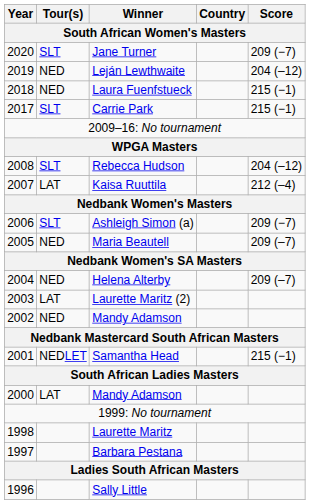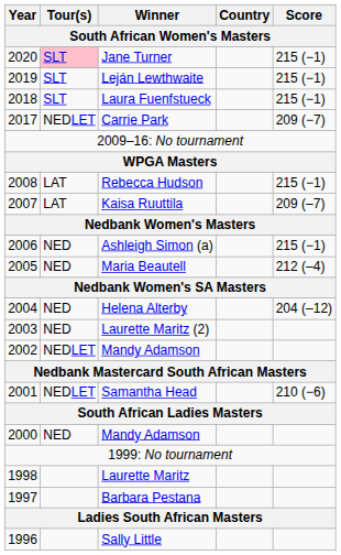 <table class=wikitable>
 <tr>
 <th>Year</th>
 <th>Tour(s)</th>
 <th>Winner</th>
 <th>Country</th>
 <th>Score</th>
 </tr>
 <tr>
 <th colspan=8>South African Women's Masters</th>
 </tr>
 <tr>
 <td>2020</td>
-<td><a href='#'>SLT</a></td>
+<td style="background: pink;"><a href='#'>SLT</a></td>
 <td><a href='#'>Jane Turner</a></td>
 <td></td>
-<td>209 (−7)</td>
+<td>215 (−1)</td>
 </tr>
 <tr>
 <td>2019</td>
-<td>NED</td>
+<td><a href='#'>SLT</a></td>
 <td><a href='#'>Leján Lewthwaite</a></td>
 <td></td>
-<td>204 (–12)</td>
+<td>215 (−1)</td>
 </tr>
 <tr>
 <td>2018</td>
-<td>NED</td>
+<td><a href='#'>SLT</a></td>
 <td><a href='#'>Laura Fuenfstueck</a></td>
 <td></td>
 <td>215 (−1)</td>
 </tr>
 <tr>
 <td>2017</td>
-<td><a href='#'>SLT</a></td>
+<td>NED<a href='#'>LET</a></td>
 <td><a href='#'>Carrie Park</a></td>
 <td></td>
-<td>215 (−1)</td>
+<td>209 (−7)</td>
 </tr>
 <tr>
 <td colspan=5 align=center>2009–16: <em>No tournament</em></td>
 </tr>
 <tr>
 <th colspan=7>WPGA Masters</th>
 </tr>
 <tr>
 <td>2008</td>
-<td><a href='#'>SLT</a></td>
+<td>LAT</td>
 <td><a href='#'>Rebecca Hudson</a></td>
 <td></td>
-<td>204 (–12)</td>
+<td>215 (−1)</td>
 </tr>
 <tr>
 <td>2007</td>
 <td>LAT</td>
 <td><a href='#'>Kaisa Ruuttila</a></td>
 <td></td>
-<td>212 (–4)</td>
+<td>209 (–7)</td>
 </tr>
 <tr>
 <th colspan=7>Nedbank Women's Masters</th>
 </tr>
 <tr>
 <td>2006</td>
-<td><a href='#'>SLT</a></td>
+<td>NED</td>
 <td><a href='#'>Ashleigh Simon</a> (a)</td>
 <td></td>
-<td>209 (−7)</td>
+<td>215 (−1)</td>
 </tr>
 <tr>
 <td>2005</td>
 <td>NED</td>
 <td><a href='#'>Maria Beautell</a></td>
 <td></td>
-<td>209 (–7)</td>
+<td>212 (–4)</td>
 </tr>
 <tr>
 <th colspan=7>Nedbank Women's SA Masters</th>
 </tr>
 <tr>
 <td>2004</td>
 <td>NED</td>
 <td><a href='#'>Helena Alterby</a></td>
 <td></td>
-<td>209 (–7)</td>
+<td>204 (–12)</td>
 </tr>
 <tr>
 <td>2003</td>
-<td>LAT</td>
+<td>NED</td>
 <td><a href='#'>Laurette Maritz</a> (2)</td>
 <td></td>
 <td></td>
 </tr>
 <tr>
 <td>2002</td>
-<td>NED</td>
+<td>NED<a href='#'>LET</a></td>
 <td><a href='#'>Mandy Adamson</a></td>
 <td></td>
 <td></td>
 </tr>
 <tr>
 <th colspan=8>Nedbank Mastercard South African Masters</th>
 </tr>
 <tr>
 <td>2001</td>
 <td>NED<a href='#'>LET</a></td>
 <td><a href='#'>Samantha Head</a></td>
 <td></td>
-<td>215 (−1)</td>
+<td>210 (−6)</td>
 </tr>
 <tr>
 <th colspan=8>South African Ladies Masters</th>
 </tr>
 <tr>
 <td>2000</td>
-<td>LAT</td>
+<td>NED</td>
 <td><a href='#'>Mandy Adamson</a></td>
 <td></td>
 <td></td>
 </tr>
 <tr>
 <td colspan=5 align=center>1999: <em>No tournament</em></td>
 </tr>
 <tr>
 <td>1998</td>
 <td></td>
 <td><a href='#'>Laurette Maritz</a></td>
 <td></td>
 <td></td>
 </tr>
 <tr>
 <td>1997</td>
 <td></td>
 <td><a href='#'>Barbara Pestana</a></td>
 <td></td>
 <td></td>
 </tr>
 <tr>
 <th colspan=8>Ladies South African Masters</th>
 </tr>
 <tr>
 <td>1996</td>
 <td></td>
 <td><a href='#'>Sally Little</a></td>
 <td></td>
 <td></td>
 </tr>
 </table>
